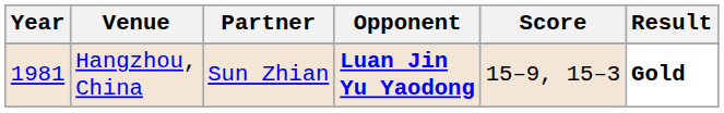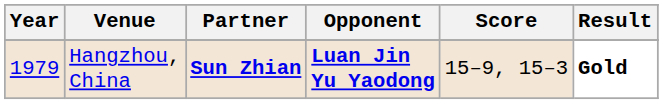 <table class="sortable wikitable" style="font-size: 90%;">
 <tr>
 <th>Year</th>
 <th>Venue</th>
 <th>Partner</th>
 <th>Opponent</th>
 <th>Score</th>
 <th>Result</th>
 </tr>
 <tr>
 </tr>
 <tr style="background:#F3E6D7">
-<td align="center"><a href='#'>1981</a></td>
+<td align="center"><a href='#'>1979</a></td>
 <td align="left"><a href='#'>Hangzhou</a>, <br><a href='#'>China</a></td>
-<td align="left"> <a href='#'>Sun Zhian</a></td>
+<td align="left"><strong> <a href='#'>Sun Zhian</a></strong></td>
 <td align="left"><strong> <a href='#'>Luan Jin</a><br>  <a href='#'>Yu Yaodong</a></strong></td>
 <td align="left">15–9, 15–3</td>
 <td style="text-align:left; background:white"> <strong>Gold</strong></td>
 </tr>
 </table>
